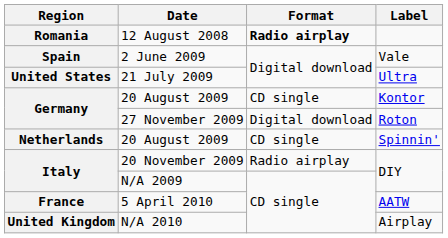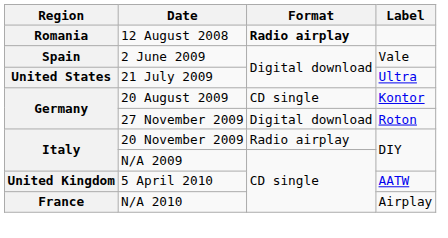 <table class="wikitable plainrowheaders unsortable">
 <tr>
 <th>Region</th>
 <th>Date</th>
 <th>Format</th>
 <th>Label</th>
 </tr>
 <tr>
 <th scope="row">Romania</th>
 <td>12 August 2008</td>
 <td><strong>Radio airplay</strong></td>
 <td></td>
 </tr>
 <tr>
 <th scope="row">Spain</th>
 <td>2 June 2009</td>
 <td rowspan="2">Digital download</td>
 <td>Vale</td>
 </tr>
 <tr>
 <th scope="row">United States</th>
 <td>21 July 2009</td>
 <td><a href='#'>Ultra</a></td>
 </tr>
 <tr>
 <th scope="row" rowspan="2">Germany</th>
 <td>20 August 2009</td>
 <td>CD single</td>
 <td><a href='#'>Kontor</a></td>
 </tr>
 <tr>
 <td>27 November 2009</td>
 <td>Digital download</td>
 <td><a href='#'>Roton</a></td>
 </tr>
 <tr>
-<th scope="row">Netherlands</th>
-<td>20 August 2009</td>
-<td>CD single</td>
-<td><a href='#'>Spinnin'</a></td>
-</tr>
-<tr>
 <th scope="row" rowspan="2">Italy</th>
 <td>20 November 2009</td>
 <td>Radio airplay</td>
 <td rowspan="2">DIY</td>
 </tr>
 <tr>
 <td>N/A 2009</td>
 <td rowspan="3">CD single</td>
 </tr>
 <tr>
-<th scope="row">France</th>
+<th scope="row">United Kingdom</th>
 <td>5 April 2010</td>
 <td><a href='#'>AATW</a></td>
 </tr>
 <tr>
-<th scope="row">United Kingdom</th>
+<th scope="row">France</th>
 <td>N/A 2010</td>
 <td>Airplay</td>
 </tr>
 </table>
